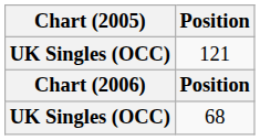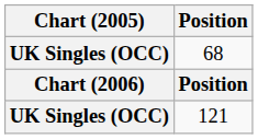 <table class="wikitable plainrowheaders" style="text-align:center">
 <tr>
 <th>Chart (2005)</th>
 <th>Position</th>
 </tr>
 <tr>
 <th scope="row">UK Singles (OCC)</th>
-<td>121</td>
+<td>68</td>
 </tr>
 <tr>
 <th>Chart (2006)</th>
 <th>Position</th>
 </tr>
 <tr>
 <th scope="row">UK Singles (OCC)</th>
-<td>68</td>
+<td>121</td>
 </tr>
 </table>
